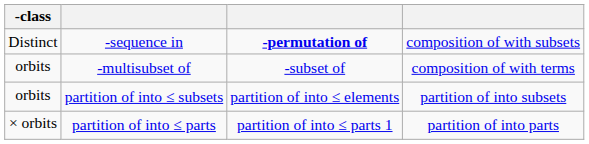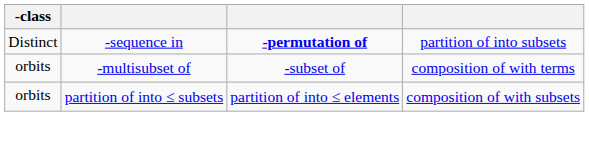 <table class="wikitable" style="margin-left:auto; margin-right:auto; text-align:center; border:none;">
 <tr>
 <th>-class</th>
 <th></th>
 <th></th>
 <th></th>
 </tr>
 <tr>
 <td>Distinct <br></td>
 <td><a href='#'>-sequence in  <br></a></td>
 <td><strong><a href='#'>-permutation of  <br></a></strong></td>
-<td><a href='#'>composition of  with  subsets <br></a></td>
+<td><a href='#'>partition of  into  subsets <br></a></td>
 </tr>
 <tr>
 <td><sub></sub> orbits <br></td>
 <td><a href='#'>-multisubset of  <br></a></td>
 <td><a href='#'>-subset of <br></a></td>
 <td><a href='#'>composition of  with  terms <br></a></td>
 </tr>
 <tr>
 <td><sub></sub> orbits <br></td>
 <td><a href='#'>partition of  into ≤  subsets <br></a></td>
 <td><a href='#'>partition of  into ≤  elements <br></a></td>
-<td><a href='#'>partition of  into  subsets <br></a></td>
-</tr>
-<tr>
-<td><sub></sub>×<sub></sub> orbits <br></td>
-<td><a href='#'>partition of  into ≤  parts <br></a></td>
-<td><a href='#'>partition of  into ≤  parts 1 <br></a></td>
-<td><a href='#'>partition of  into  parts <br></a></td>
+<td><a href='#'>composition of  with  subsets <br></a></td>
 </tr>
 </table>
